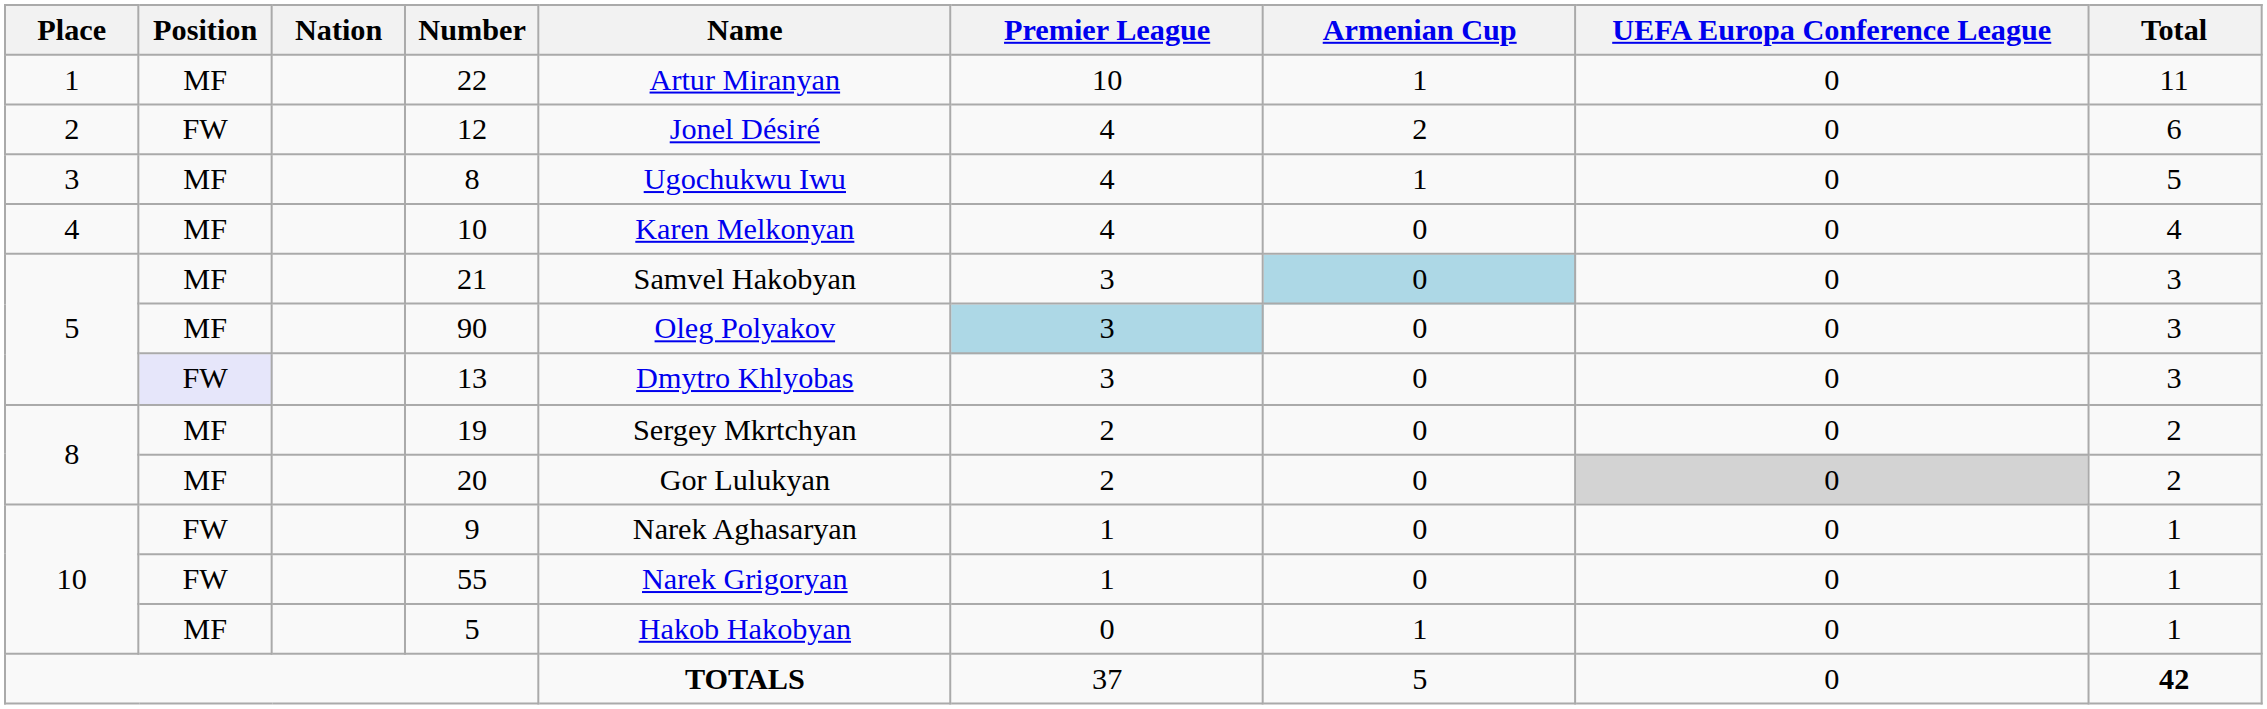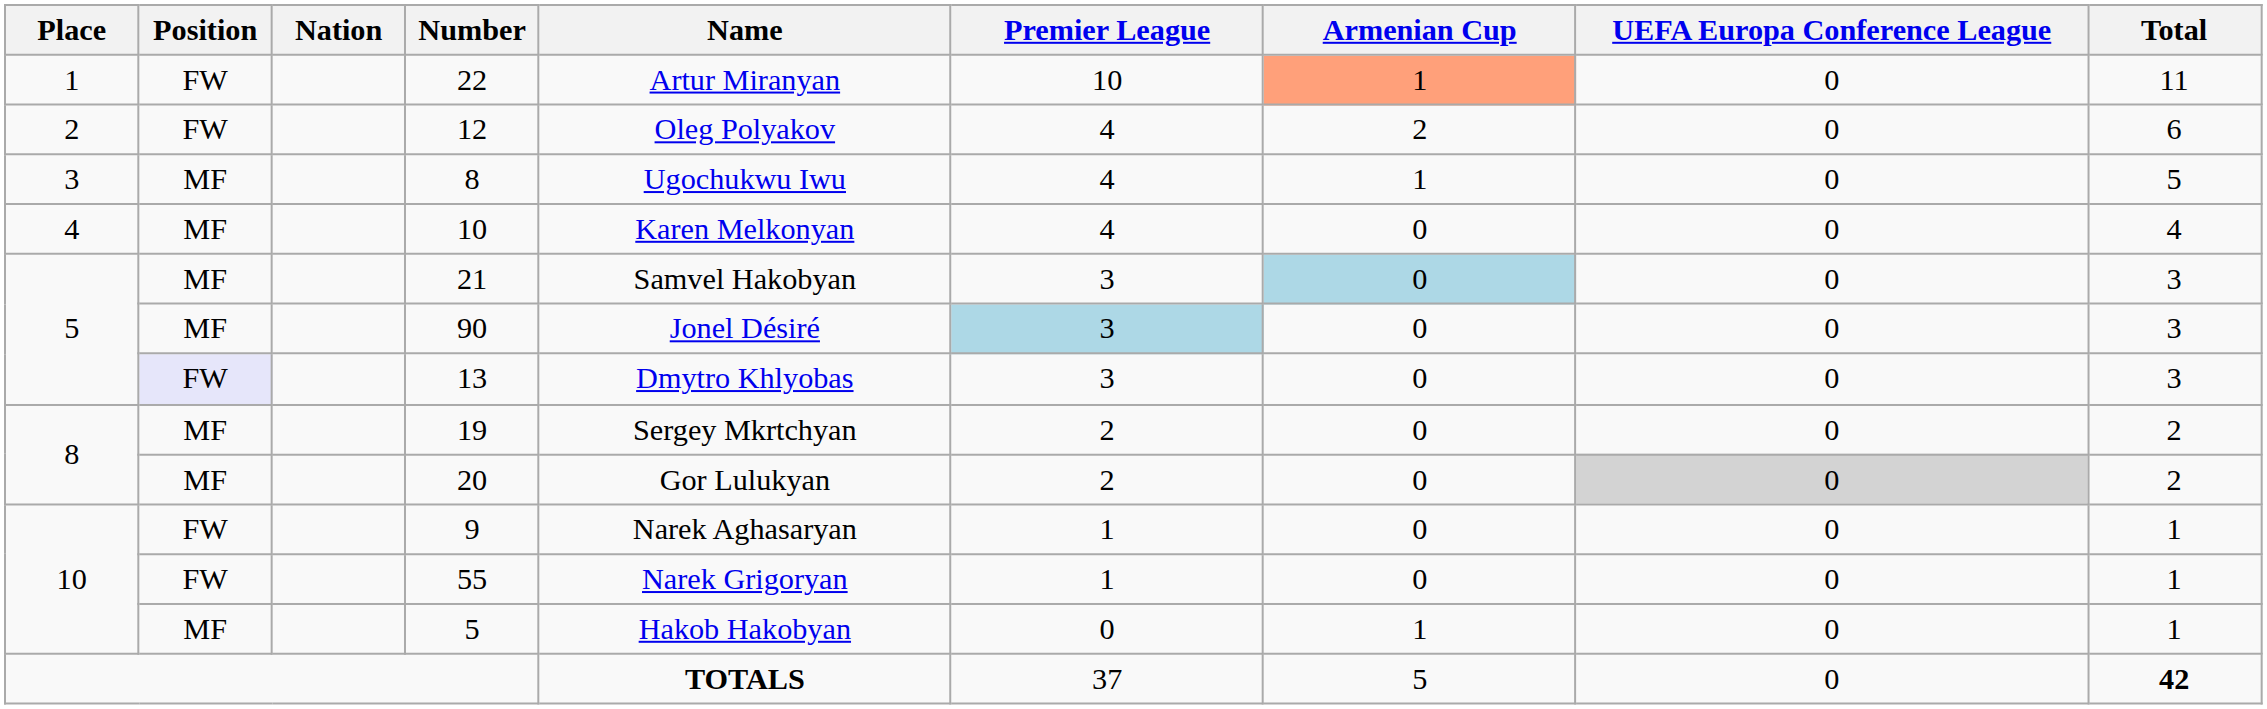 <table class="wikitable" style="font-size: 95%; text-align: center;">
 <tr>
 <th width=60>Place</th>
 <th width=60>Position</th>
 <th width=60>Nation</th>
 <th width=60>Number</th>
 <th width=200>Name</th>
 <th width=150><a href='#'>Premier League</a></th>
 <th width=150><a href='#'>Armenian Cup</a></th>
 <th width=250><a href='#'>UEFA Europa Conference League</a></th>
 <th width=80><strong>Total</strong></th>
 </tr>
 <tr>
 <td>1</td>
-<td>MF</td>
+<td>FW</td>
 <td></td>
 <td>22</td>
 <td><a href='#'>Artur Miranyan</a></td>
 <td>10</td>
-<td>1</td>
+<td style="background: lightsalmon;">1</td>
 <td>0</td>
 <td>11</td>
 </tr>
 <tr>
 <td>2</td>
 <td>FW</td>
 <td></td>
 <td>12</td>
-<td><a href='#'>Jonel Désiré</a></td>
+<td><a href='#'>Oleg Polyakov</a></td>
 <td>4</td>
 <td>2</td>
 <td>0</td>
 <td>6</td>
 </tr>
 <tr>
 <td>3</td>
 <td>MF</td>
 <td></td>
 <td>8</td>
 <td><a href='#'>Ugochukwu Iwu</a></td>
 <td>4</td>
 <td>1</td>
 <td>0</td>
 <td>5</td>
 </tr>
 <tr>
 <td>4</td>
 <td>MF</td>
 <td></td>
 <td>10</td>
 <td><a href='#'>Karen Melkonyan</a></td>
 <td>4</td>
 <td>0</td>
 <td>0</td>
 <td>4</td>
 </tr>
 <tr>
 <td rowspan="3">5</td>
 <td>MF</td>
 <td></td>
 <td>21</td>
 <td>Samvel Hakobyan</td>
 <td>3</td>
 <td style="background: lightblue;">0</td>
 <td>0</td>
 <td>3</td>
 </tr>
 <tr>
 <td>MF</td>
 <td></td>
 <td>90</td>
-<td><a href='#'>Oleg Polyakov</a></td>
+<td><a href='#'>Jonel Désiré</a></td>
 <td style="background: lightblue;">3</td>
 <td>0</td>
 <td>0</td>
 <td>3</td>
 </tr>
 <tr>
 <td style="background: lavender;">FW</td>
 <td></td>
 <td>13</td>
 <td><a href='#'>Dmytro Khlyobas</a></td>
 <td>3</td>
 <td>0</td>
 <td>0</td>
 <td>3</td>
 </tr>
 <tr>
 <td rowspan="2">8</td>
 <td>MF</td>
 <td></td>
 <td>19</td>
 <td>Sergey Mkrtchyan</td>
 <td>2</td>
 <td>0</td>
 <td>0</td>
 <td>2</td>
 </tr>
 <tr>
 <td>MF</td>
 <td></td>
 <td>20</td>
 <td>Gor Lulukyan</td>
 <td>2</td>
 <td>0</td>
 <td style="background: lightgrey;">0</td>
 <td>2</td>
 </tr>
 <tr>
 <td rowspan="3">10</td>
 <td>FW</td>
 <td></td>
 <td>9</td>
 <td>Narek Aghasaryan</td>
 <td>1</td>
 <td>0</td>
 <td>0</td>
 <td>1</td>
 </tr>
 <tr>
 <td>FW</td>
 <td></td>
 <td>55</td>
 <td><a href='#'>Narek Grigoryan</a></td>
 <td>1</td>
 <td>0</td>
 <td>0</td>
 <td>1</td>
 </tr>
 <tr>
 <td>MF</td>
 <td></td>
 <td>5</td>
 <td><a href='#'>Hakob Hakobyan</a></td>
 <td>0</td>
 <td>1</td>
 <td>0</td>
 <td>1</td>
 </tr>
 <tr>
 <td colspan="4"></td>
 <td><strong>TOTALS</strong></td>
 <td>37</td>
 <td>5</td>
 <td>0</td>
 <td><strong>42</strong></td>
 </tr>
 </table>
